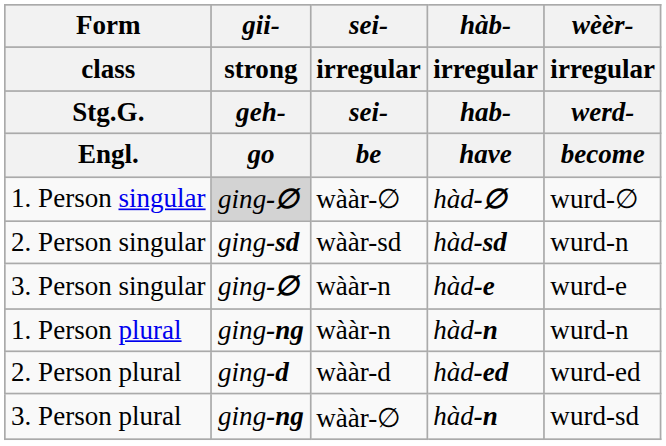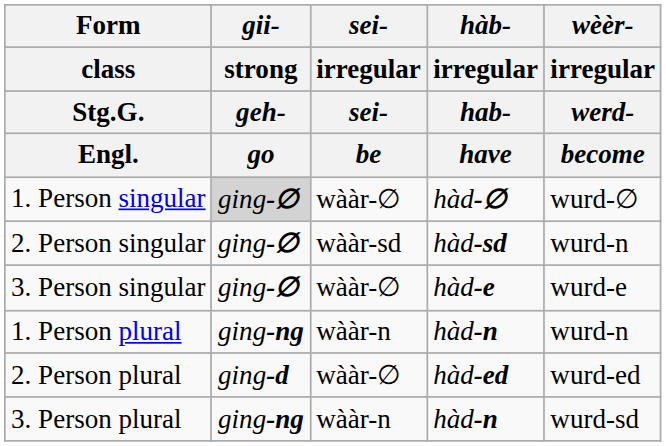 <table class="wikitable">
 <tr>
 <th>Form</th>
 <th><em>gii-</em></th>
 <th><em>sei-</em></th>
 <th><em>hàb-</em></th>
 <th><em>wèèr-</em></th>
 </tr>
 <tr>
 <th>class</th>
 <th>strong</th>
 <th>irregular</th>
 <th>irregular</th>
 <th>irregular</th>
 </tr>
 <tr>
 <th>Stg.G.</th>
 <th><em>geh-</em></th>
 <th><em>sei-</em></th>
 <th><em>hab-</em></th>
 <th><em>werd-</em></th>
 </tr>
 <tr>
 <th>Engl.</th>
 <th><em>go</em></th>
 <th><em>be</em></th>
 <th><em>have</em></th>
 <th><em>become</em></th>
 </tr>
 <tr>
 <td>1. Person <a href='#'>singular</a></td>
 <td style="background: lightgrey;"><em>ging<strong>-∅<strong><em></td>
 <td></em>wààr</strong>-∅</em></strong></td>
 <td><em>hàd<strong>-∅<strong><em></td>
 <td></em>wurd</strong>-∅</em></strong></td>
 </tr>
 <tr>
 <td>2. Person singular</td>
-<td><em>ging<strong>-sd<strong><em></td>
+<td><em>ging<strong>-∅<strong><em></td>
 <td></em>wààr</strong>-sd</em></strong></td>
 <td><em>hàd<strong>-sd<strong><em></td>
 <td></em>wurd</strong>-n</em></strong></td>
 </tr>
 <tr>
 <td>3. Person singular</td>
 <td><em>ging<strong>-∅<strong><em></td>
-<td></em>wààr</strong>-n</em></strong></td>
+<td></em>wààr</strong>-∅</em></strong></td>
 <td><em>hàd<strong>-e<strong><em></td>
 <td></em>wurd</strong>-e</em></strong></td>
 </tr>
 <tr>
 <td>1. Person <a href='#'>plural</a></td>
 <td><em>ging<strong>-ng<strong><em></td>
 <td></em>wààr</strong>-n</em></strong></td>
 <td><em>hàd<strong>-n<strong><em></td>
 <td></em>wurd</strong>-n</em></strong></td>
 </tr>
 <tr>
 <td>2. Person plural</td>
 <td><em>ging<strong>-d<strong><em></td>
-<td></em>wààr</strong>-d</em></strong></td>
+<td></em>wààr</strong>-∅</em></strong></td>
 <td><em>hàd<strong>-ed<strong><em></td>
 <td></em>wurd</strong>-ed</em></strong></td>
 </tr>
 <tr>
 <td>3. Person plural</td>
 <td><em>ging<strong>-ng<strong><em></td>
-<td></em>wààr</strong>-∅</em></strong></td>
+<td></em>wààr</strong>-n</em></strong></td>
 <td><em>hàd<strong>-n<strong><em></td>
 <td></em>wurd</strong>-sd</em></strong></td>
 </tr>
 </table>
